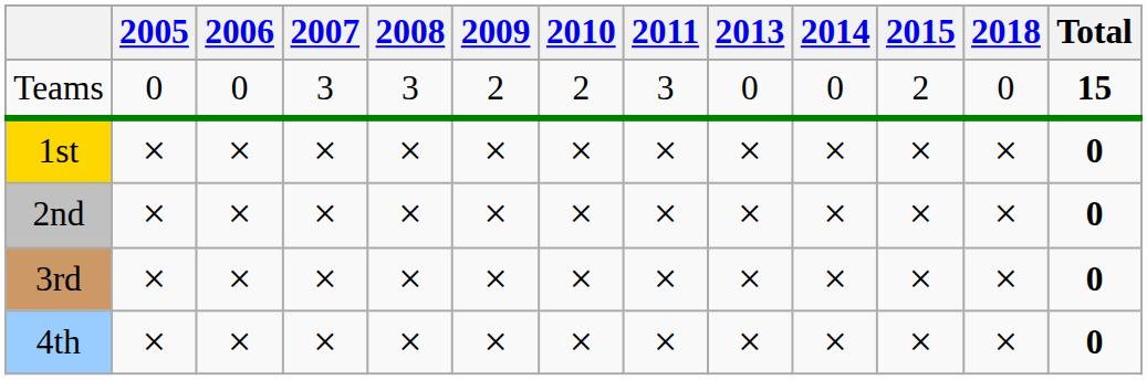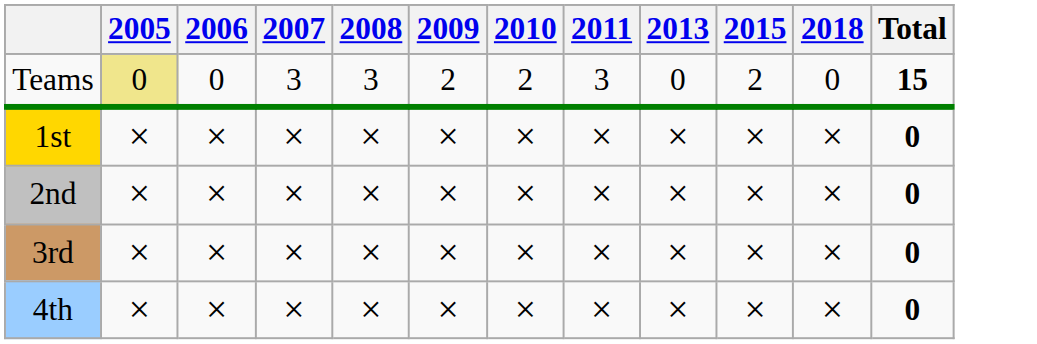 <table class="wikitable" style="text-align: center">
 <tr valign=top>
 <th></th>
 <th><a href='#'>2005</a></th>
 <th><a href='#'>2006</a></th>
 <th><a href='#'>2007</a></th>
 <th><a href='#'>2008</a></th>
 <th><a href='#'>2009</a></th>
 <th><a href='#'>2010</a></th>
 <th><a href='#'>2011</a></th>
 <th><a href='#'>2013</a></th>
-<th><a href='#'>2014</a></th>
 <th><a href='#'>2015</a></th>
 <th><a href='#'>2018</a></th>
 <th>Total</th>
 </tr>
 <tr>
 <td>Teams</td>
-<td>0</td>
+<td style="background: khaki;">0</td>
 <td>0</td>
 <td>3</td>
 <td>3</td>
 <td>2</td>
 <td>2</td>
 <td>3</td>
 <td>0</td>
-<td>0</td>
 <td>2</td>
 <td>0</td>
 <td><strong>15</strong></td>
 </tr>
 <tr style="border-top:3px solid green;">
 <td bgcolor=gold>1st</td>
-<td><big>×</big></td>
 <td><big>×</big></td>
 <td><big>×</big></td>
 <td><big>×</big></td>
 <td><big>×</big></td>
 <td><big>×</big></td>
 <td><big>×</big></td>
 <td><big>×</big></td>
 <td><big>×</big></td>
 <td><big>×</big></td>
 <td><big>×</big></td>
 <td><strong>0</strong></td>
 </tr>
 <tr>
 <td bgcolor=silver>2nd</td>
 <td><big>×</big></td>
 <td><big>×</big></td>
 <td><big>×</big></td>
 <td><big>×</big></td>
 <td><big>×</big></td>
 <td><big>×</big></td>
 <td><big>×</big></td>
 <td><big>×</big></td>
 <td><big>×</big></td>
 <td><big>×</big></td>
-<td><big>×</big></td>
 <td><strong>0</strong></td>
 </tr>
 <tr>
 <td bgcolor=#cc9966>3rd</td>
-<td><big>×</big></td>
 <td><big>×</big></td>
 <td><big>×</big></td>
 <td><big>×</big></td>
 <td><big>×</big></td>
 <td><big>×</big></td>
 <td><big>×</big></td>
 <td><big>×</big></td>
 <td><big>×</big></td>
 <td><big>×</big></td>
 <td><big>×</big></td>
 <td><strong>0</strong></td>
 </tr>
 <tr>
 <td bgcolor=#9acdff>4th</td>
 <td><big>×</big></td>
 <td><big>×</big></td>
 <td><big>×</big></td>
 <td><big>×</big></td>
 <td><big>×</big></td>
 <td><big>×</big></td>
 <td><big>×</big></td>
 <td><big>×</big></td>
 <td><big>×</big></td>
 <td><big>×</big></td>
-<td><big>×</big></td>
 <td><strong>0</strong></td>
 </tr>
 </table>
